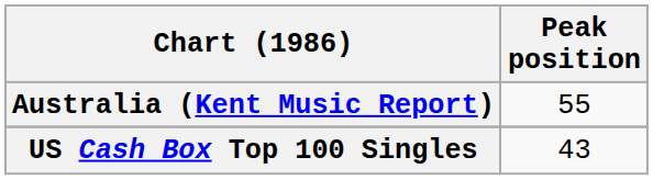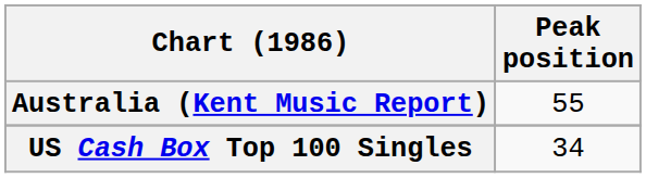 <table class="wikitable sortable plainrowheaders" style="text-align:center">
 <tr>
 <th scope="col">Chart (1986)</th>
 <th scope="col">Peak<br>position</th>
 </tr>
 <tr>
 <th scope="row">Australia (<a href='#'>Kent Music Report</a>)</th>
 <td>55</td>
 </tr>
 <tr>
 </tr>
 <tr>
 </tr>
 <tr>
 </tr>
 <tr>
 </tr>
 <tr>
 <th scope="row">US <em><a href='#'>Cash Box</a></em> Top 100 Singles</th>
-<td>43</td>
+<td>34</td>
 </tr>
 </table>
